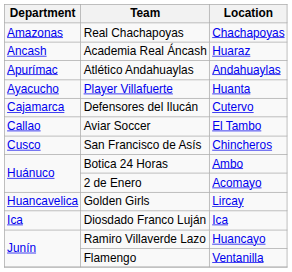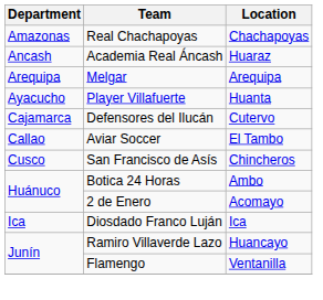 <table class="wikitable">
 <tr>
 <th>Department</th>
 <th>Team</th>
 <th>Location</th>
 </tr>
 <tr>
 <td><a href='#'>Amazonas</a></td>
 <td>Real Chachapoyas</td>
 <td><a href='#'>Chachapoyas</a></td>
 </tr>
 <tr>
 <td><a href='#'>Ancash</a></td>
 <td>Academia Real Áncash</td>
 <td><a href='#'>Huaraz</a></td>
 </tr>
 <tr>
-<td><a href='#'>Apurímac</a></td>
-<td>Atlético Andahuaylas</td>
-<td><a href='#'>Andahuaylas</a></td>
+<td><a href='#'>Arequipa</a></td>
+<td><a href='#'>Melgar</a></td>
+<td><a href='#'>Arequipa</a></td>
 </tr>
 <tr>
 <td><a href='#'>Ayacucho</a></td>
 <td><a href='#'>Player Villafuerte</a></td>
 <td><a href='#'>Huanta</a></td>
 </tr>
 <tr>
 <td><a href='#'>Cajamarca</a></td>
 <td>Defensores del Ilucán</td>
 <td><a href='#'>Cutervo</a></td>
 </tr>
 <tr>
 <td><a href='#'>Callao</a></td>
 <td>Aviar Soccer</td>
 <td><a href='#'>El Tambo</a></td>
 </tr>
 <tr>
 <td><a href='#'>Cusco</a></td>
 <td>San Francisco de Asís</td>
 <td><a href='#'>Chincheros</a></td>
 </tr>
 <tr>
 <td rowspan="2"><a href='#'>Huánuco</a></td>
 <td>Botica 24 Horas</td>
 <td><a href='#'>Ambo</a></td>
 </tr>
 <tr>
 <td>2 de Enero</td>
 <td><a href='#'>Acomayo</a></td>
 </tr>
 <tr>
-<td><a href='#'>Huancavelica</a></td>
-<td>Golden Girls</td>
-<td><a href='#'>Lircay</a></td>
-</tr>
-<tr>
 <td><a href='#'>Ica</a></td>
 <td>Diosdado Franco Luján</td>
 <td><a href='#'>Ica</a></td>
 </tr>
 <tr>
 <td rowspan="2"><a href='#'>Junín</a></td>
 <td>Ramiro Villaverde Lazo</td>
 <td><a href='#'>Huancayo</a></td>
 </tr>
 <tr>
 <td>Flamengo</td>
 <td><a href='#'>Ventanilla</a></td>
 </tr>
 <tr>
 </tr>
 </table>
